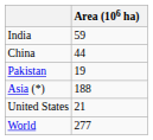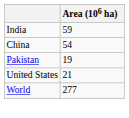 <table class="wikitable">
 <tr>
 <th></th>
 <th>Area (10<sup>6</sup> ha)   </th>
 </tr>
 <tr>
 <td>India</td>
 <td>59</td>
 </tr>
 <tr>
 <td>China</td>
-<td>44</td>
+<td>54</td>
 </tr>
 <tr>
 <td><a href='#'>Pakistan</a></td>
 <td>19</td>
-</tr>
-<tr>
-<td><a href='#'>Asia</a> (*)</td>
-<td>188</td>
 </tr>
 <tr>
 <td>United States</td>
 <td>21</td>
 </tr>
 <tr>
 <td><a href='#'>World</a></td>
 <td>277</td>
 </tr>
 </table>
